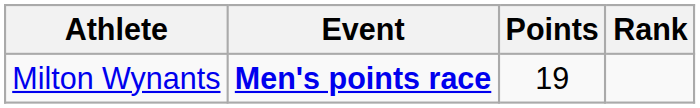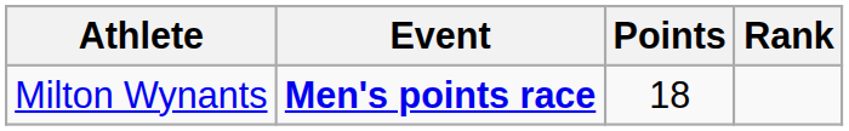 <table class=wikitable style=font-size:90%;text-align:center>
 <tr>
 <th>Athlete</th>
 <th>Event</th>
 <th>Points</th>
 <th>Rank</th>
 </tr>
 <tr>
 <td align=left><a href='#'>Milton Wynants</a></td>
 <td align=left><strong><a href='#'>Men's points race</a></strong></td>
-<td>19</td>
+<td>18</td>
 <td></td>
 </tr>
 </table>
